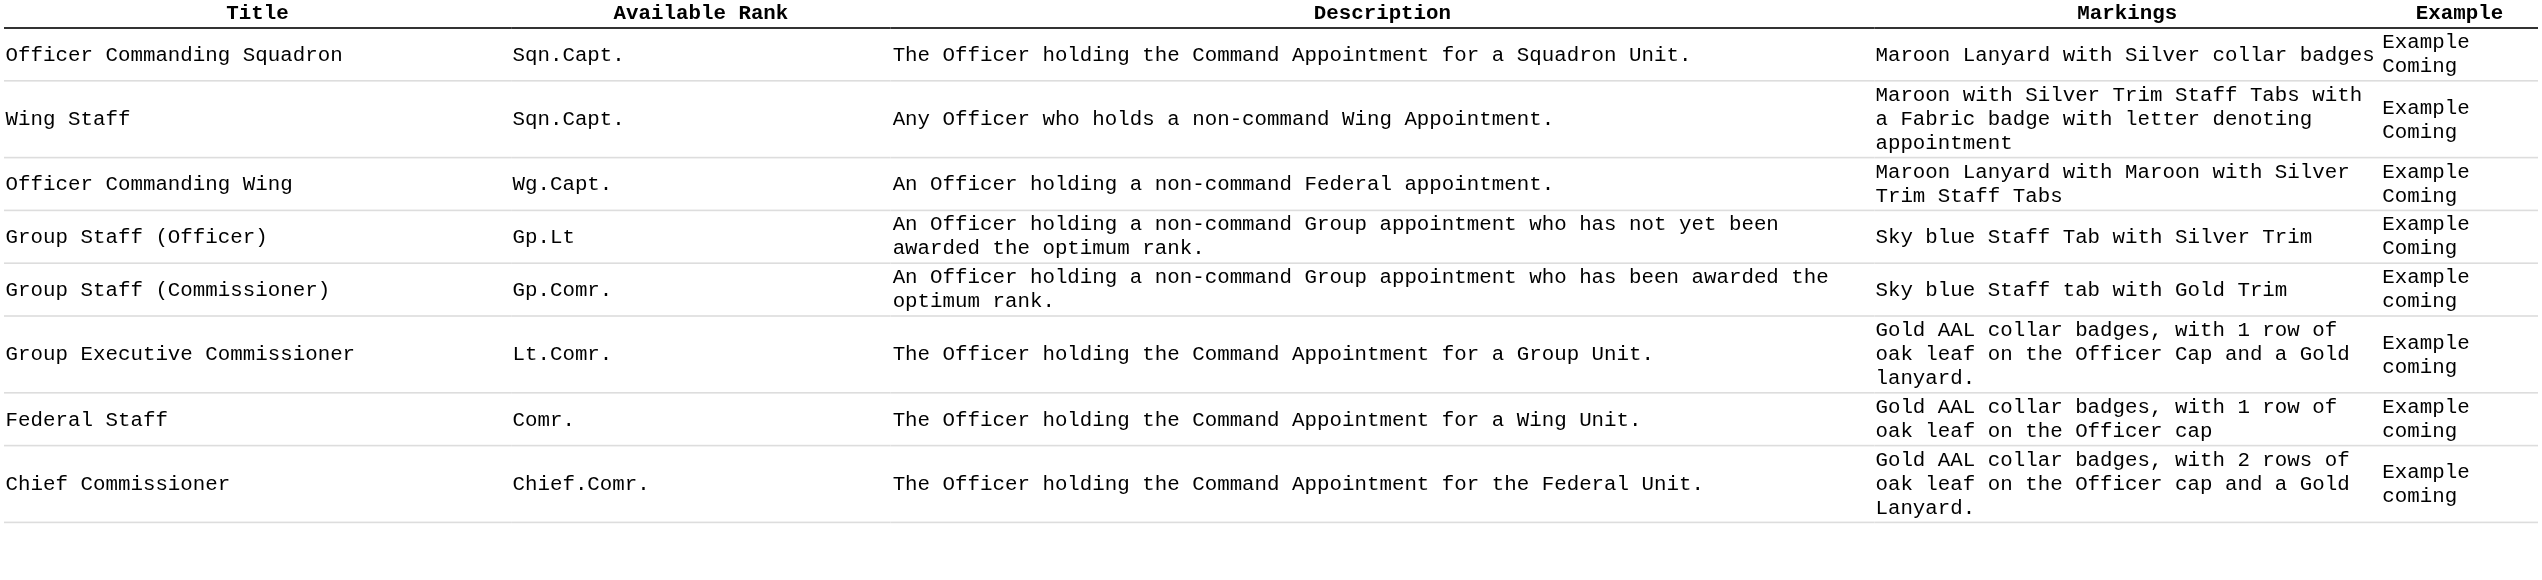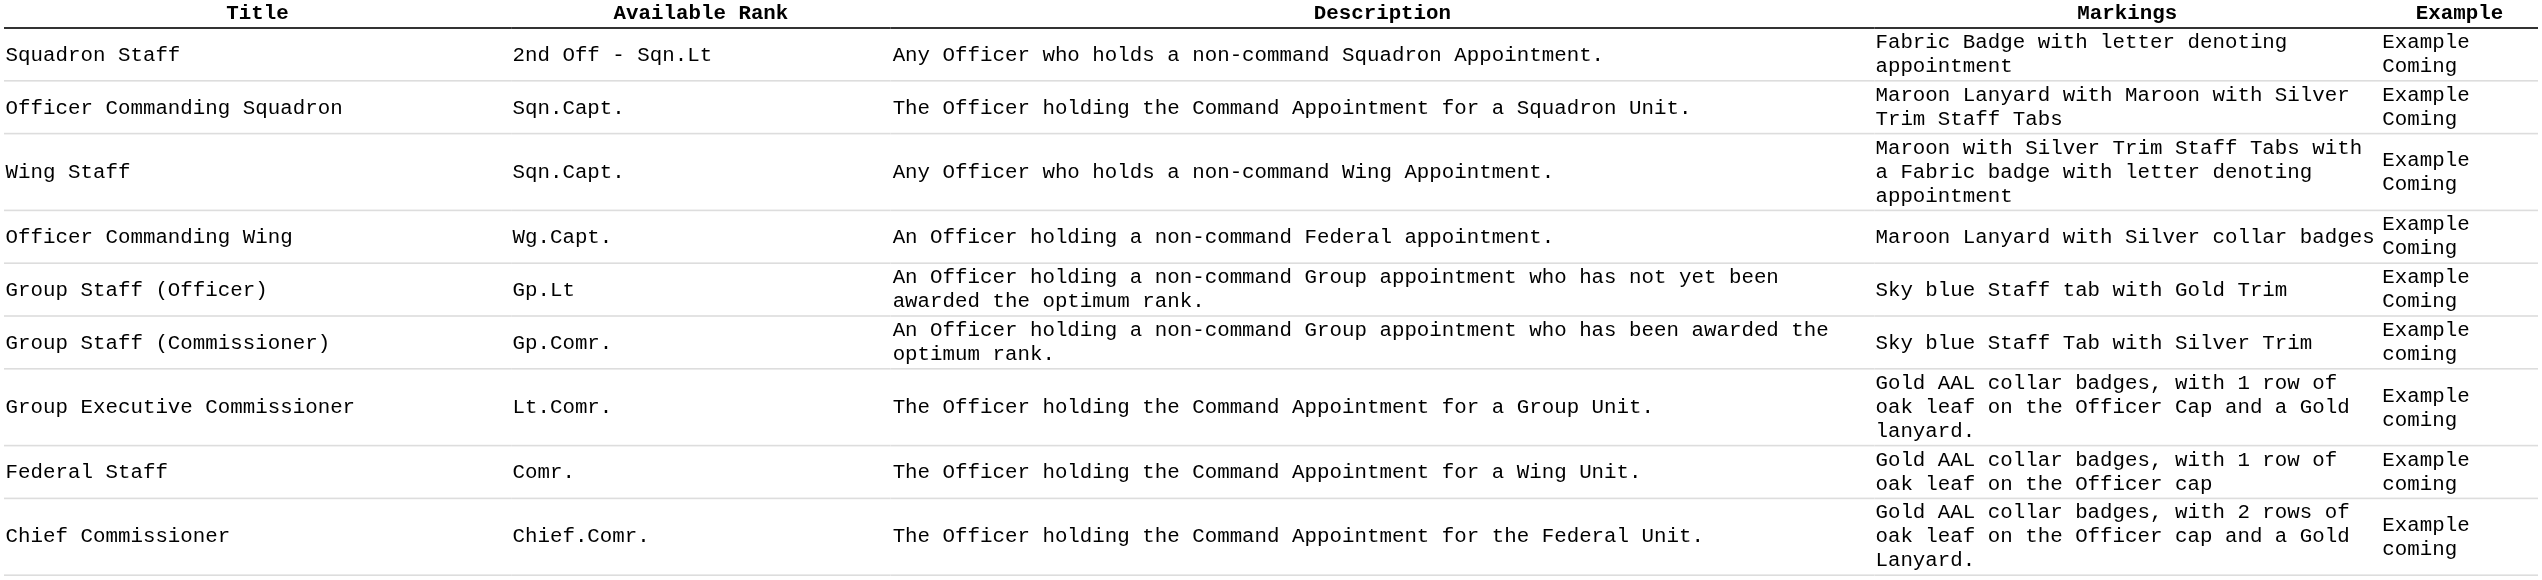 <table cellspacing="0">
 <tr>
 <th style="border-bottom:1px solid black; width:20%;">Title</th>
 <th style="border-bottom:1px solid black; width:15%;">Available Rank</th>
 <th style="border-bottom: 1px solid black;">Description</th>
 <th style="border-bottom:1px solid black; width:20%;">Markings</th>
 <th style="border-bottom: 1px solid black;">Example</th>
 </tr>
 <tr>
+<td style="border-bottom:1px solid #ddd;">Squadron Staff</td>
+<td style="border-bottom:1px solid #ddd;">2nd Off - Sqn.Lt</td>
+<td style="border-bottom:1px solid #ddd; padding-right:0.8em;">Any Officer who holds a non-command Squadron Appointment.</td>
+<td style="border-bottom:1px solid #ddd;">Fabric Badge with letter denoting appointment</td>
+<td style="border-bottom:1px solid #ddd;">Example Coming</td>
+</tr>
+<tr>
 <td style="border-bottom:1px solid #ddd;">Officer Commanding Squadron</td>
 <td style="border-bottom:1px solid #ddd;">Sqn.Capt.</td>
 <td style="border-bottom:1px solid #ddd; padding-right:0.8em;">The Officer holding the Command Appointment for a Squadron Unit.</td>
-<td style="border-bottom:1px solid #ddd;">Maroon Lanyard with Silver collar badges</td>
+<td style="border-bottom:1px solid #ddd;">Maroon Lanyard with Maroon with Silver Trim Staff Tabs</td>
 <td style="border-bottom:1px solid #ddd;">Example Coming</td>
 </tr>
 <tr>
 <td style="border-bottom:1px solid #ddd;">Wing Staff</td>
 <td style="border-bottom:1px solid #ddd;">Sqn.Capt.</td>
 <td style="border-bottom:1px solid #ddd; padding-right:0.8em;">Any Officer who holds a non-command Wing Appointment.</td>
 <td style="border-bottom:1px solid #ddd;">Maroon with Silver Trim Staff Tabs with a Fabric badge with letter denoting appointment</td>
 <td style="border-bottom:1px solid #ddd;">Example Coming</td>
 </tr>
 <tr>
 <td style="border-bottom:1px solid #ddd;">Officer Commanding Wing</td>
 <td style="border-bottom:1px solid #ddd;">Wg.Capt.</td>
 <td style="border-bottom:1px solid #ddd; padding-right:0.8em;">An Officer holding a non-command Federal appointment.</td>
-<td style="border-bottom:1px solid #ddd;">Maroon Lanyard with Maroon with Silver Trim Staff Tabs</td>
+<td style="border-bottom:1px solid #ddd;">Maroon Lanyard with Silver collar badges</td>
 <td style="border-bottom:1px solid #ddd;">Example Coming</td>
 </tr>
 <tr>
 <td style="border-bottom:1px solid #ddd;">Group Staff (Officer)</td>
 <td style="border-bottom:1px solid #ddd;">Gp.Lt</td>
 <td style="border-bottom:1px solid #ddd; padding-right:0.8em;">An Officer holding a non-command Group appointment who has not yet been awarded the optimum rank.</td>
-<td style="border-bottom:1px solid #ddd;">Sky blue Staff Tab with Silver Trim</td>
+<td style="border-bottom:1px solid #ddd;">Sky blue Staff tab with Gold Trim</td>
 <td style="border-bottom:1px solid #ddd;">Example Coming</td>
 </tr>
 <tr>
 <td style="border-bottom:1px solid #ddd;">Group Staff (Commissioner)</td>
 <td style="border-bottom:1px solid #ddd;">Gp.Comr.</td>
 <td style="border-bottom:1px solid #ddd; padding-right:0.8em;">An Officer holding a non-command Group appointment who has been awarded the optimum rank.</td>
-<td style="border-bottom:1px solid #ddd;">Sky blue Staff tab with Gold Trim</td>
+<td style="border-bottom:1px solid #ddd;">Sky blue Staff Tab with Silver Trim</td>
 <td style="border-bottom:1px solid #ddd;">Example coming</td>
 </tr>
 <tr>
 <td style="border-bottom:1px solid #ddd;">Group Executive Commissioner</td>
 <td style="border-bottom:1px solid #ddd;">Lt.Comr.</td>
 <td style="border-bottom:1px solid #ddd; padding-right:0.8em;">The Officer holding the Command Appointment for a Group Unit.</td>
 <td style="border-bottom:1px solid #ddd;">Gold AAL collar badges, with 1 row of oak leaf on the Officer Cap and a Gold lanyard.</td>
 <td style="border-bottom:1px solid #ddd;">Example coming</td>
 </tr>
 <tr>
 <td style="border-bottom:1px solid #ddd;">Federal Staff</td>
 <td style="border-bottom:1px solid #ddd;">Comr.</td>
 <td style="border-bottom:1px solid #ddd; padding-right:0.8em;">The Officer holding the Command Appointment for a Wing Unit.</td>
 <td style="border-bottom:1px solid #ddd;">Gold AAL collar badges, with 1 row of oak leaf on the Officer cap</td>
 <td style="border-bottom:1px solid #ddd;">Example coming</td>
 </tr>
 <tr>
 <td style="border-bottom:1px solid #ddd;">Chief Commissioner</td>
 <td style="border-bottom:1px solid #ddd;">Chief.Comr.</td>
 <td style="border-bottom:1px solid #ddd; padding-right:0.8em;">The Officer holding the Command Appointment for the Federal Unit.</td>
 <td style="border-bottom:1px solid #ddd;">Gold AAL collar badges, with 2 rows of oak leaf on the Officer cap and a Gold Lanyard.</td>
 <td style="border-bottom:1px solid #ddd;">Example coming</td>
 </tr>
 </table>
